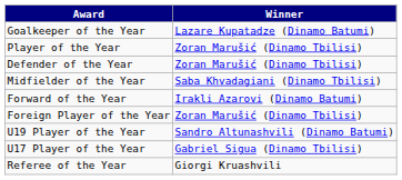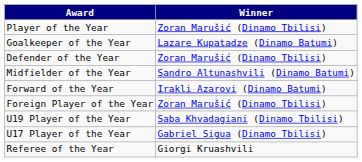 <table class="wikitable">
 <tr>
 <th style="background-color: navy; color: white;">Award</th>
 <th style="background-color: navy; color: white;">Winner</th>
 </tr>
 <tr>
+<td>Player of the Year</td>
+<td><a href='#'>Zoran Marušić</a> (<a href='#'>Dinamo Tbilisi</a>)</td>
+</tr>
+<tr>
 <td>Goalkeeper of the Year</td>
 <td><a href='#'>Lazare Kupatadze</a> (<a href='#'>Dinamo Batumi</a>)</td>
-</tr>
-<tr>
-<td>Player of the Year</td>
-<td><a href='#'>Zoran Marušić</a> (<a href='#'>Dinamo Tbilisi</a>)</td>
 </tr>
 <tr>
 <td>Defender of the Year</td>
 <td><a href='#'>Zoran Marušić</a> (<a href='#'>Dinamo Tbilisi</a>)</td>
 </tr>
 <tr>
 <td>Midfielder of the Year</td>
-<td><a href='#'>Saba Khvadagiani</a> (<a href='#'>Dinamo Tbilisi</a>)</td>
+<td><a href='#'>Sandro Altunashvili</a> (<a href='#'>Dinamo Batumi</a>)</td>
 </tr>
 <tr>
 <td>Forward of the Year</td>
 <td><a href='#'>Irakli Azarovi</a> (<a href='#'>Dinamo Batumi</a>)</td>
 </tr>
 <tr>
 <td>Foreign Player of the Year</td>
 <td><a href='#'>Zoran Marušić</a> (<a href='#'>Dinamo Tbilisi</a>)</td>
 </tr>
 <tr>
 <td>U19 Player of the Year</td>
-<td><a href='#'>Sandro Altunashvili</a> (<a href='#'>Dinamo Batumi</a>)</td>
+<td><a href='#'>Saba Khvadagiani</a> (<a href='#'>Dinamo Tbilisi</a>)</td>
 </tr>
 <tr>
 <td>U17 Player of the Year</td>
 <td><a href='#'>Gabriel Sigua</a> (<a href='#'>Dinamo Tbilisi</a>)</td>
 </tr>
 <tr>
 <td>Referee of the Year</td>
 <td>Giorgi Kruashvili</td>
 </tr>
 </table>
